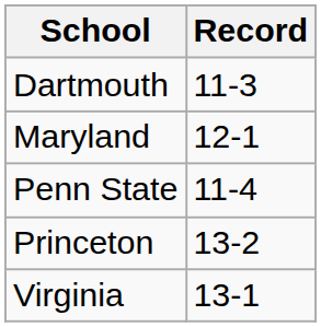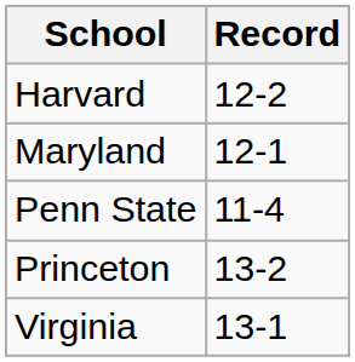 <table class="wikitable sortable">
 <tr>
 <th>School</th>
 <th>Record</th>
 </tr>
 <tr>
-<td>Dartmouth</td>
-<td>11-3</td>
+<td>Harvard</td>
+<td>12-2</td>
 </tr>
 <tr>
 <td>Maryland</td>
 <td>12-1</td>
 </tr>
 <tr>
 <td>Penn State</td>
 <td>11-4</td>
 </tr>
 <tr>
 <td>Princeton</td>
 <td>13-2</td>
 </tr>
 <tr>
 <td>Virginia</td>
 <td>13-1</td>
 </tr>
 </table>
